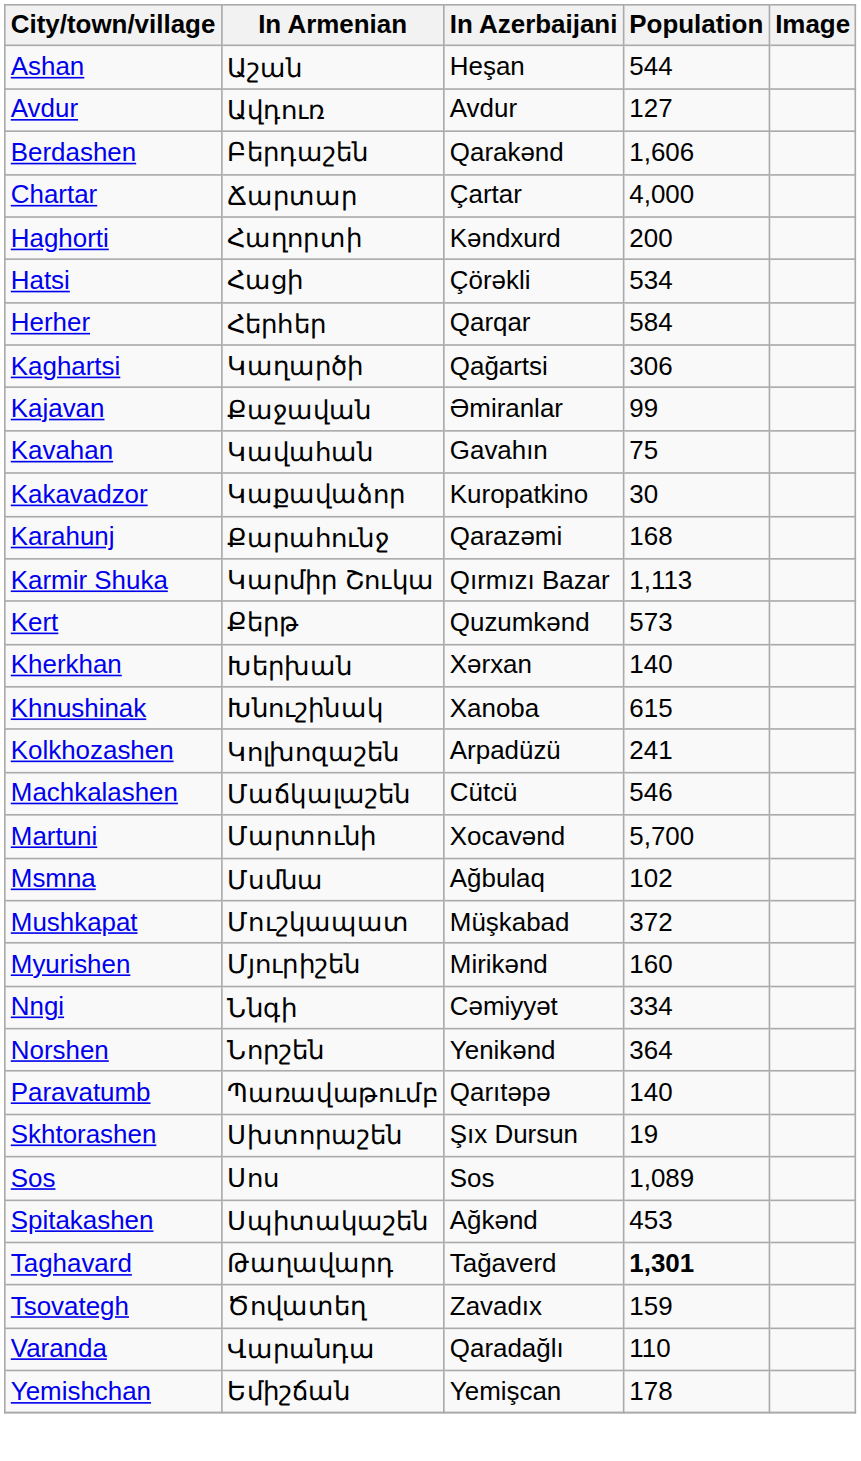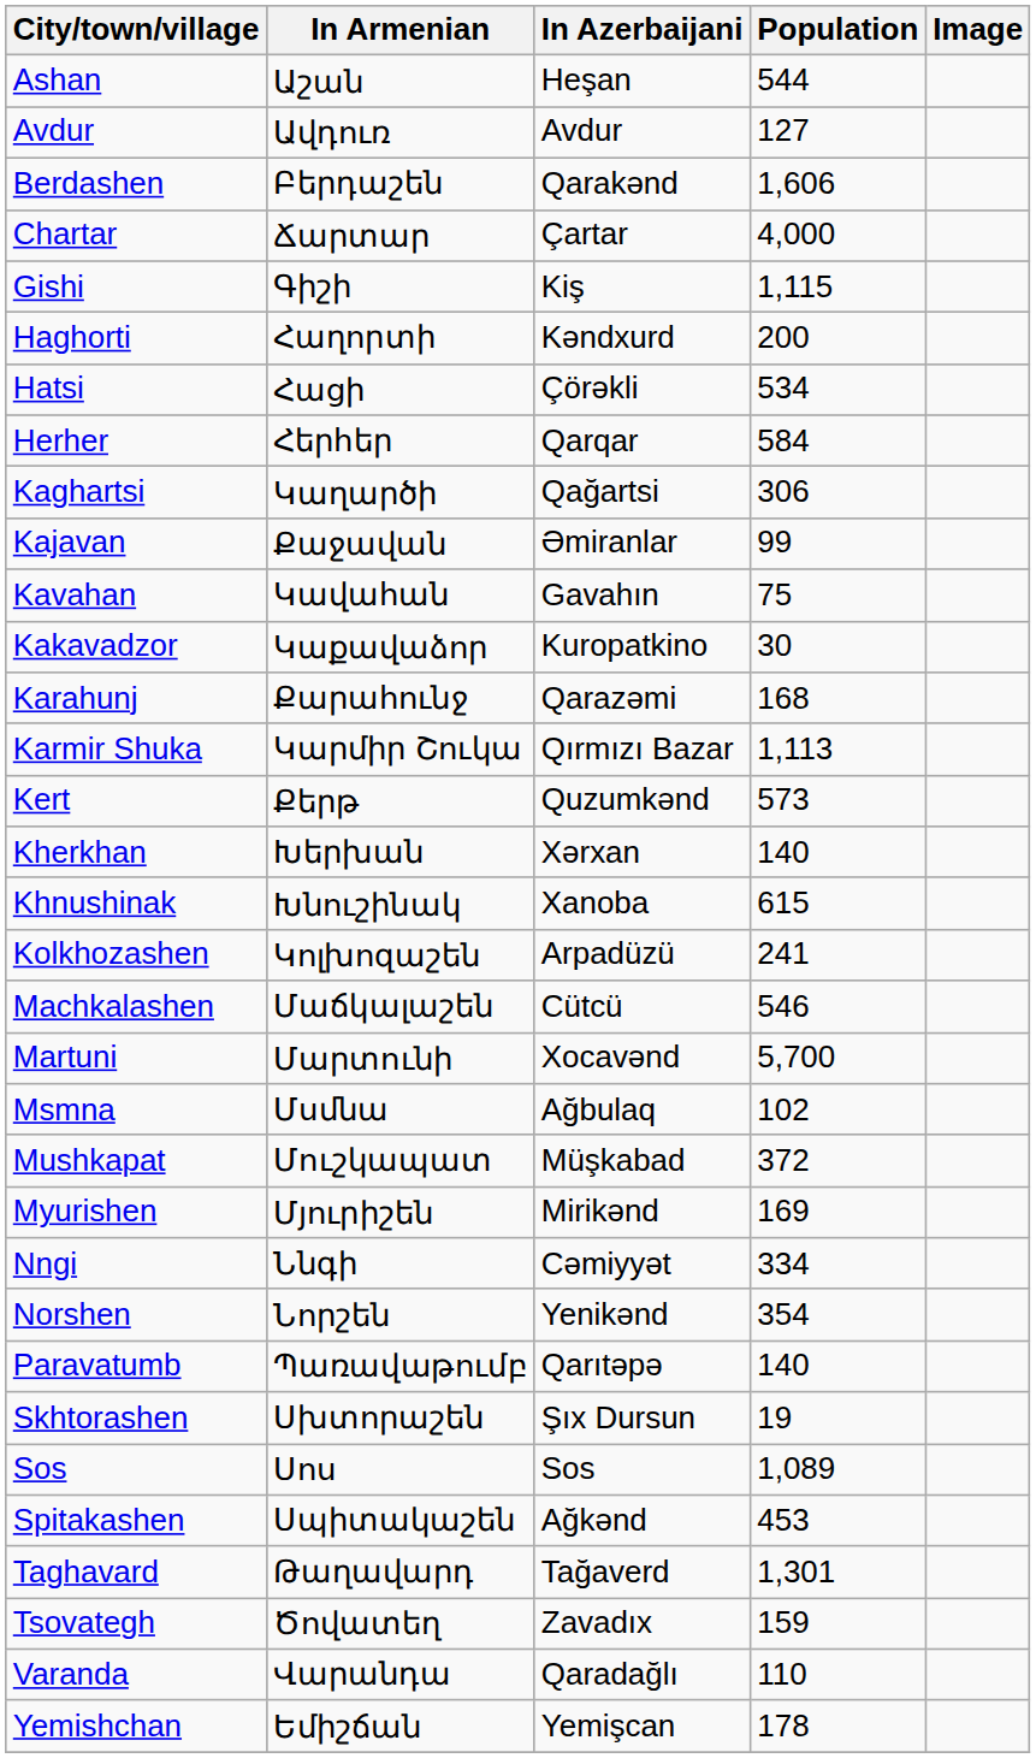 <table class="wikitable sortable mw-collapsible">
 <tr>
 <th>City/town/village</th>
 <th>In Armenian</th>
 <th>In Azerbaijani</th>
 <th>Population</th>
 <th>Image</th>
 </tr>
 <tr>
 <td><a href='#'>Ashan</a></td>
 <td>Աշան</td>
 <td>Heşan</td>
 <td>544</td>
 <td></td>
 </tr>
 <tr>
 <td><a href='#'>Avdur</a></td>
 <td>Ավդուռ</td>
 <td>Avdur</td>
 <td>127</td>
 <td></td>
 </tr>
 <tr>
 <td><a href='#'>Berdashen</a></td>
 <td>Բերդաշեն</td>
 <td>Qarakənd</td>
 <td>1,606</td>
 <td></td>
 </tr>
 <tr>
 <td><a href='#'>Chartar</a></td>
 <td>Ճարտար</td>
 <td>Çartar</td>
 <td>4,000</td>
+<td></td>
+</tr>
+<tr>
+<td><a href='#'>Gishi</a></td>
+<td>Գիշի</td>
+<td>Kiş</td>
+<td>1,115</td>
 <td></td>
 </tr>
 <tr>
 <td><a href='#'>Haghorti</a></td>
 <td>Հաղորտի</td>
 <td>Kəndxurd</td>
 <td>200</td>
 <td></td>
 </tr>
 <tr>
 <td><a href='#'>Hatsi</a></td>
 <td>Հացի</td>
 <td>Çörəkli</td>
 <td>534</td>
 <td></td>
 </tr>
 <tr>
 <td><a href='#'>Herher</a></td>
 <td>Հերհեր</td>
 <td>Qarqar</td>
 <td>584</td>
 <td></td>
 </tr>
 <tr>
 <td><a href='#'>Kaghartsi</a></td>
 <td>Կաղարծի</td>
 <td>Qağartsi</td>
 <td>306</td>
 <td></td>
 </tr>
 <tr>
 <td><a href='#'>Kajavan</a></td>
 <td>Քաջավան</td>
 <td>Əmiranlar</td>
 <td>99</td>
 <td></td>
 </tr>
 <tr>
 <td><a href='#'>Kavahan</a></td>
 <td>Կավահան</td>
 <td>Gavahın</td>
 <td>75</td>
 <td></td>
 </tr>
 <tr>
 <td><a href='#'>Kakavadzor</a></td>
 <td>Կաքավաձոր</td>
 <td>Kuropatkino</td>
 <td>30</td>
 <td></td>
 </tr>
 <tr>
 <td><a href='#'>Karahunj</a></td>
 <td>Քարահունջ</td>
 <td>Qarazəmi</td>
 <td>168</td>
 <td></td>
 </tr>
 <tr>
 <td><a href='#'>Karmir Shuka</a></td>
 <td>Կարմիր Շուկա</td>
 <td>Qırmızı Bazar</td>
 <td>1,113</td>
 <td></td>
 </tr>
 <tr>
 <td><a href='#'>Kert</a></td>
 <td>Քերթ</td>
 <td>Quzumkənd</td>
 <td>573</td>
 <td></td>
 </tr>
 <tr>
 <td><a href='#'>Kherkhan</a></td>
 <td>Խերխան</td>
 <td>Xərxan</td>
 <td>140</td>
 <td></td>
 </tr>
 <tr>
 <td><a href='#'>Khnushinak</a></td>
 <td>Խնուշինակ</td>
 <td>Xanoba</td>
 <td>615</td>
 <td></td>
 </tr>
 <tr>
 <td><a href='#'>Kolkhozashen</a></td>
 <td>Կոլխոզաշեն</td>
 <td>Arpadüzü</td>
 <td>241</td>
 <td></td>
 </tr>
 <tr>
 <td><a href='#'>Machkalashen</a></td>
 <td>Մաճկալաշեն</td>
 <td>Cütcü</td>
 <td>546</td>
 <td></td>
 </tr>
 <tr>
 <td><a href='#'>Martuni</a></td>
 <td>Մարտունի</td>
 <td>Xocavənd</td>
 <td>5,700</td>
 <td></td>
 </tr>
 <tr>
 <td><a href='#'>Msmna</a></td>
 <td>Մսմնա</td>
 <td>Ağbulaq</td>
 <td>102</td>
 <td></td>
 </tr>
 <tr>
 <td><a href='#'>Mushkapat</a></td>
 <td>Մուշկապատ</td>
 <td>Müşkabad</td>
 <td>372</td>
 <td></td>
 </tr>
 <tr>
 <td><a href='#'>Myurishen</a></td>
 <td>Մյուրիշեն</td>
 <td>Mirikənd</td>
-<td>160</td>
+<td>169</td>
 <td></td>
 </tr>
 <tr>
 <td><a href='#'>Nngi</a></td>
 <td>Ննգի</td>
 <td>Cəmiyyət</td>
 <td>334</td>
 <td></td>
 </tr>
 <tr>
 <td><a href='#'>Norshen</a></td>
 <td>Նորշեն</td>
 <td>Yenikənd</td>
-<td>364</td>
+<td>354</td>
 <td></td>
 </tr>
 <tr>
 <td><a href='#'>Paravatumb</a></td>
 <td>Պառավաթումբ</td>
 <td>Qarıtəpə</td>
 <td>140</td>
 <td></td>
 </tr>
 <tr>
 <td><a href='#'>Skhtorashen</a></td>
 <td>Սխտորաշեն</td>
 <td>Şıx Dursun</td>
 <td>19</td>
 <td></td>
 </tr>
 <tr>
 <td><a href='#'>Sos</a></td>
 <td>Սոս</td>
 <td>Sos</td>
 <td>1,089</td>
 <td></td>
 </tr>
 <tr>
 <td><a href='#'>Spitakashen</a></td>
 <td>Սպիտակաշեն</td>
 <td>Ağkənd</td>
 <td>453</td>
 <td></td>
 </tr>
 <tr>
 <td><a href='#'>Taghavard</a></td>
 <td>Թաղավարդ</td>
 <td>Tağaverd</td>
-<td><strong>1,301</strong></td>
+<td>1,301</td>
 <td></td>
 </tr>
 <tr>
 <td><a href='#'>Tsovategh</a></td>
 <td>Ծովատեղ</td>
 <td>Zavadıx</td>
 <td>159</td>
 <td></td>
 </tr>
 <tr>
 <td><a href='#'>Varanda</a></td>
 <td>Վարանդա</td>
 <td>Qaradağlı</td>
 <td>110</td>
 <td></td>
 </tr>
 <tr>
 <td><a href='#'>Yemishchan</a></td>
 <td>Եմիշճան</td>
 <td>Yemişcan</td>
 <td>178</td>
 <td></td>
 </tr>
 <tr>
 </tr>
 </table>
